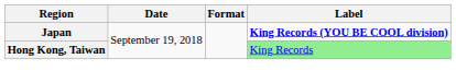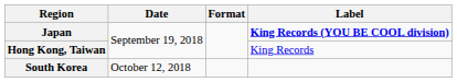 <table class="wikitable plainrowheaders">
 <tr>
 <th>Region</th>
 <th>Date</th>
 <th>Format</th>
 <th>Label</th>
 </tr>
 <tr>
 <th scope="row">Japan</th>
 <td rowspan="2">September 19, 2018</td>
 <td rowspan="2"></td>
 <td><strong><a href='#'>King Records (YOU BE COOL division)</a></strong></td>
 </tr>
 <tr>
 <th scope="row">Hong Kong, Taiwan</th>
-<td style="background: lightgreen;"><a href='#'>King Records</a></td>
+<td><a href='#'>King Records</a></td>
+</tr>
+<tr>
+<th scope="row">South Korea</th>
+<td>October 12, 2018</td>
+<td></td>
+<td></td>
 </tr>
 </table>
